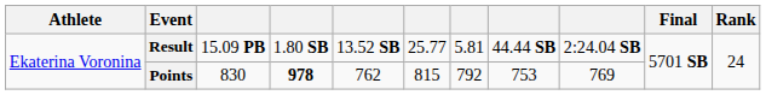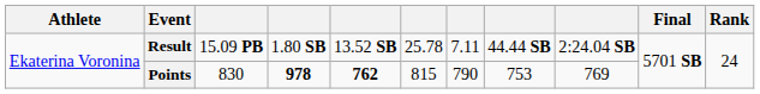 <table class="wikitable" style="font-size:90%">
 <tr>
 <th>Athlete</th>
 <th>Event</th>
 <th></th>
 <th></th>
 <th></th>
 <th></th>
 <th></th>
 <th></th>
 <th></th>
 <th>Final</th>
 <th>Rank</th>
 </tr>
 <tr style=text-align:center>
 <td rowspan=2 style=text-align:left><a href='#'>Ekaterina Voronina</a></td>
 <th style="font-size:95%">Result</th>
 <td>15.09 <strong>PB</strong></td>
 <td>1.80 <strong>SB</strong></td>
 <td>13.52 <strong>SB</strong></td>
-<td>25.77</td>
-<td>5.81</td>
+<td>25.78</td>
+<td>7.11</td>
 <td>44.44 <strong>SB</strong></td>
 <td>2:24.04 <strong>SB</strong></td>
 <td rowspan=2>5701 <strong>SB</strong></td>
 <td rowspan=2>24</td>
 </tr>
 <tr style=text-align:center>
 <th style="font-size:95%">Points</th>
 <td>830</td>
 <td><strong>978</strong></td>
-<td>762</td>
+<td><strong>762</strong></td>
 <td>815</td>
-<td>792</td>
+<td>790</td>
 <td>753</td>
 <td>769</td>
 </tr>
 </table>
